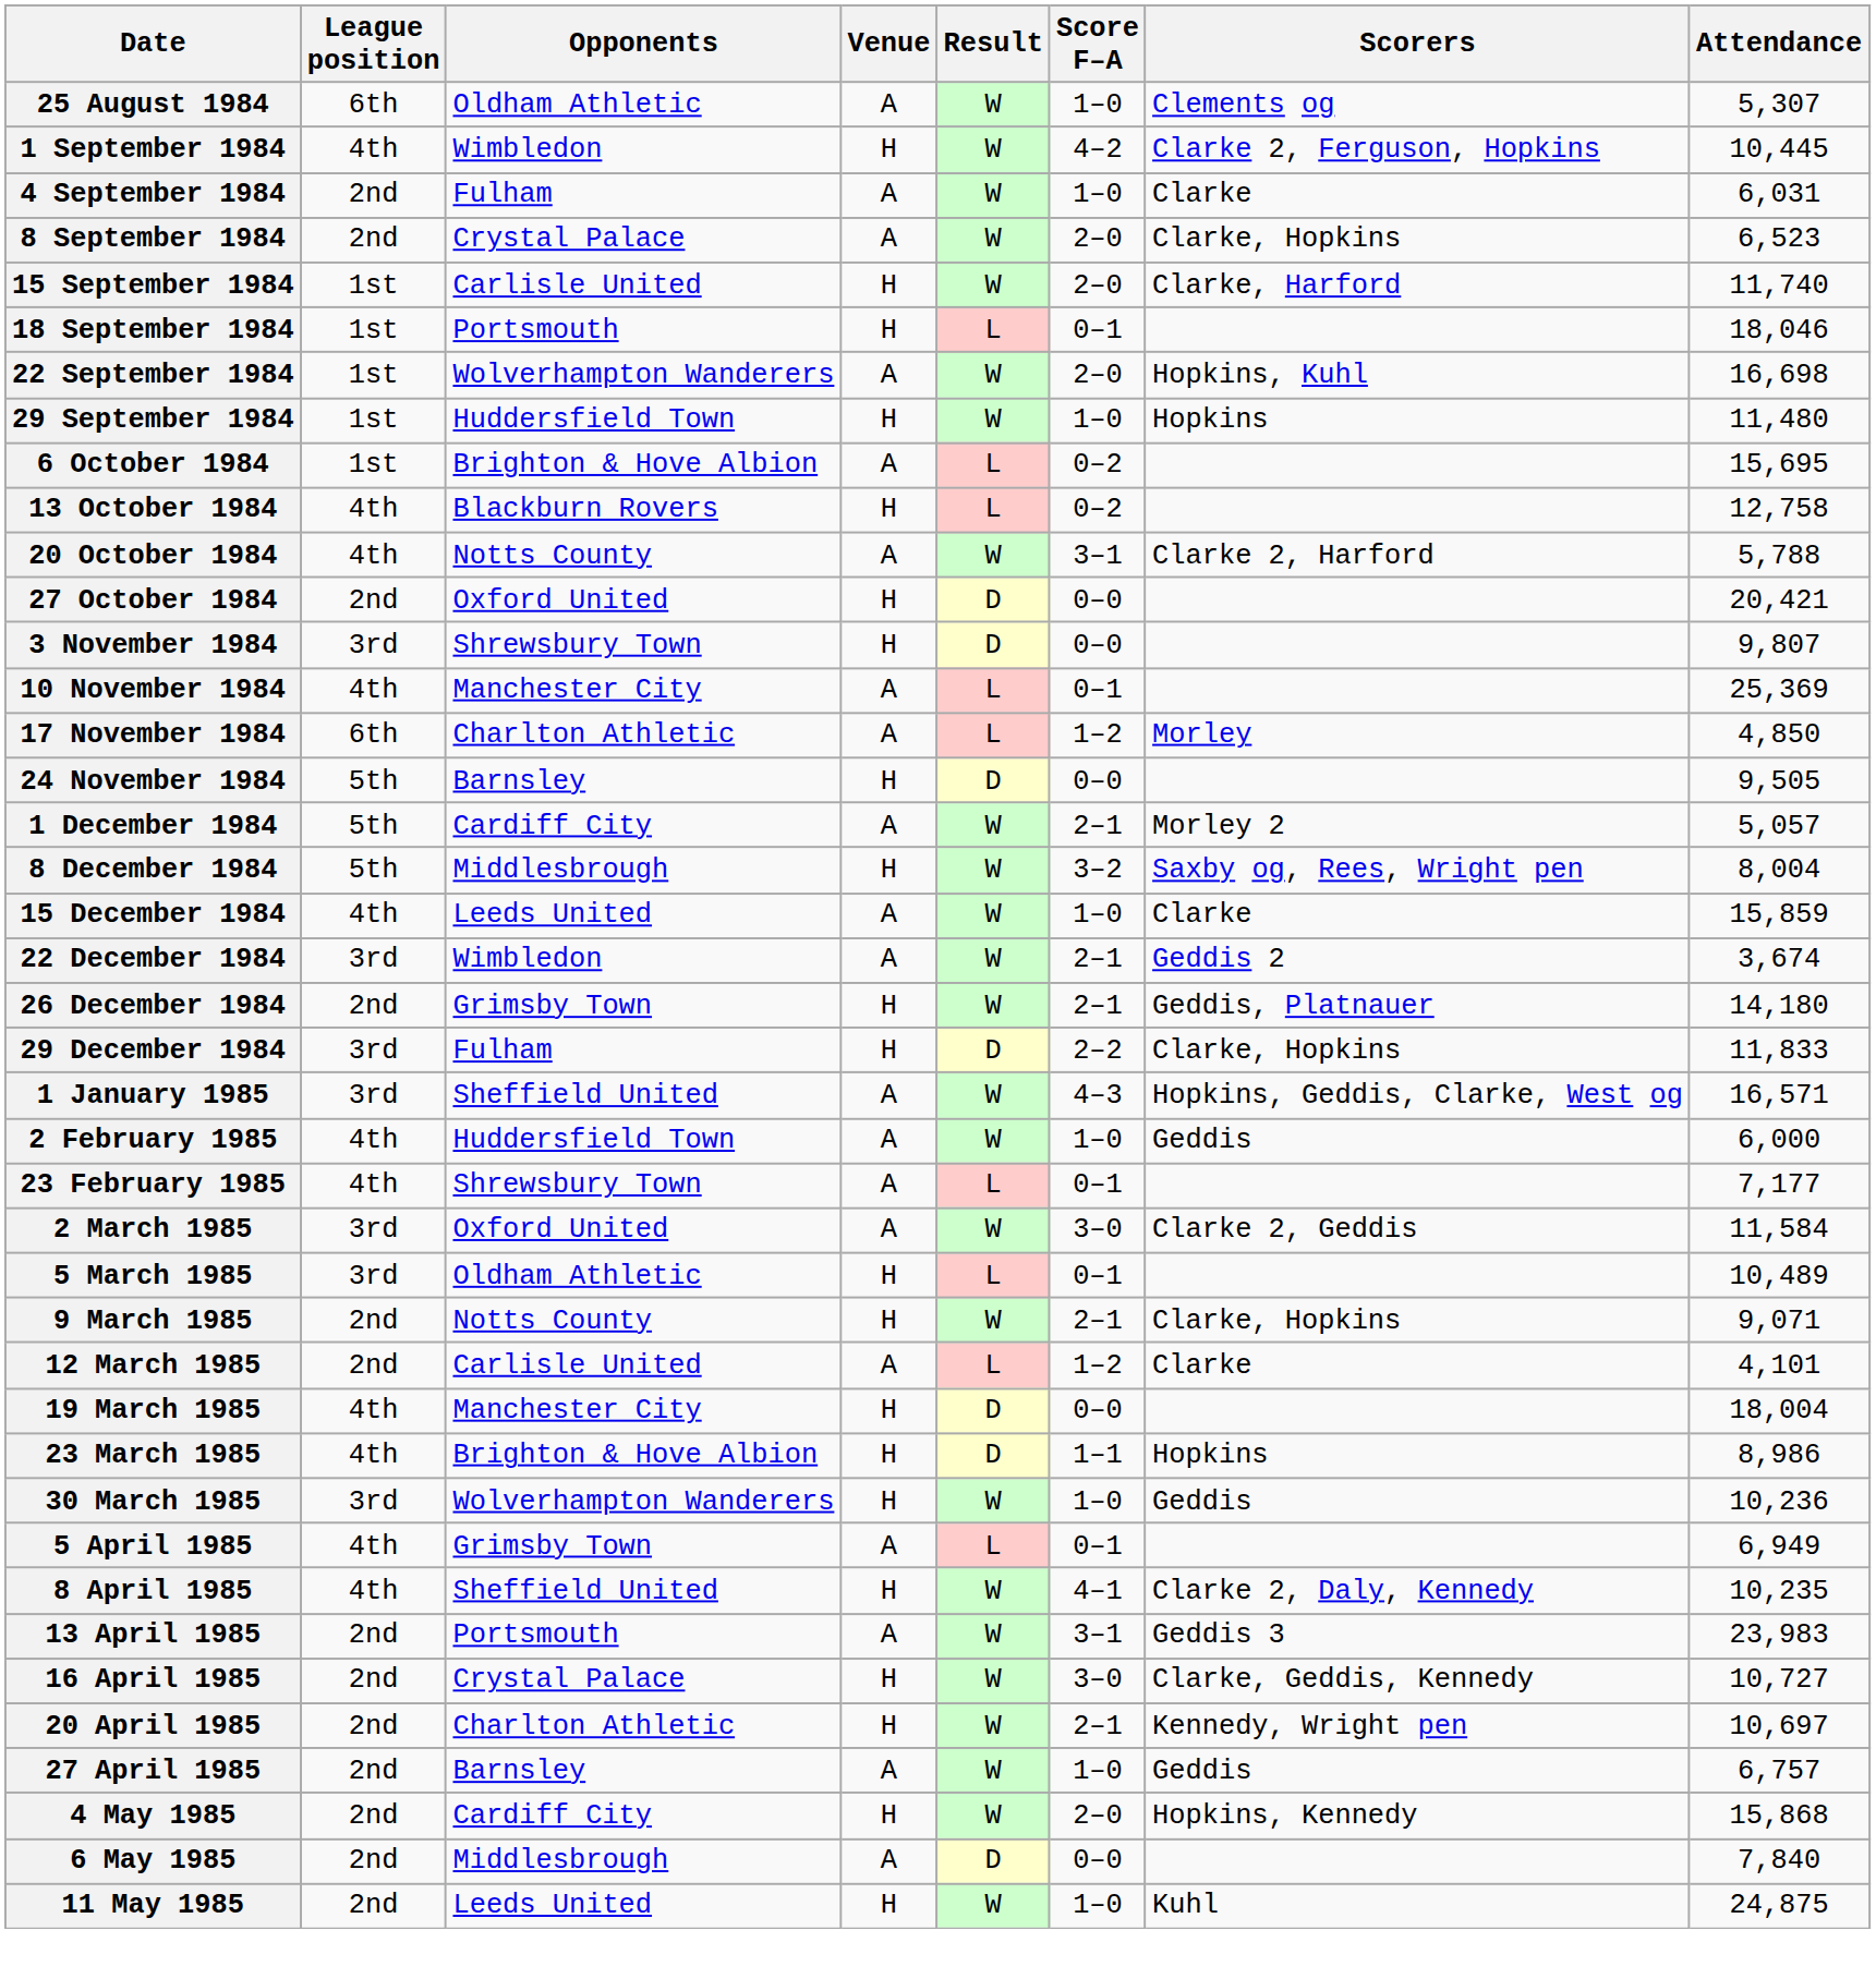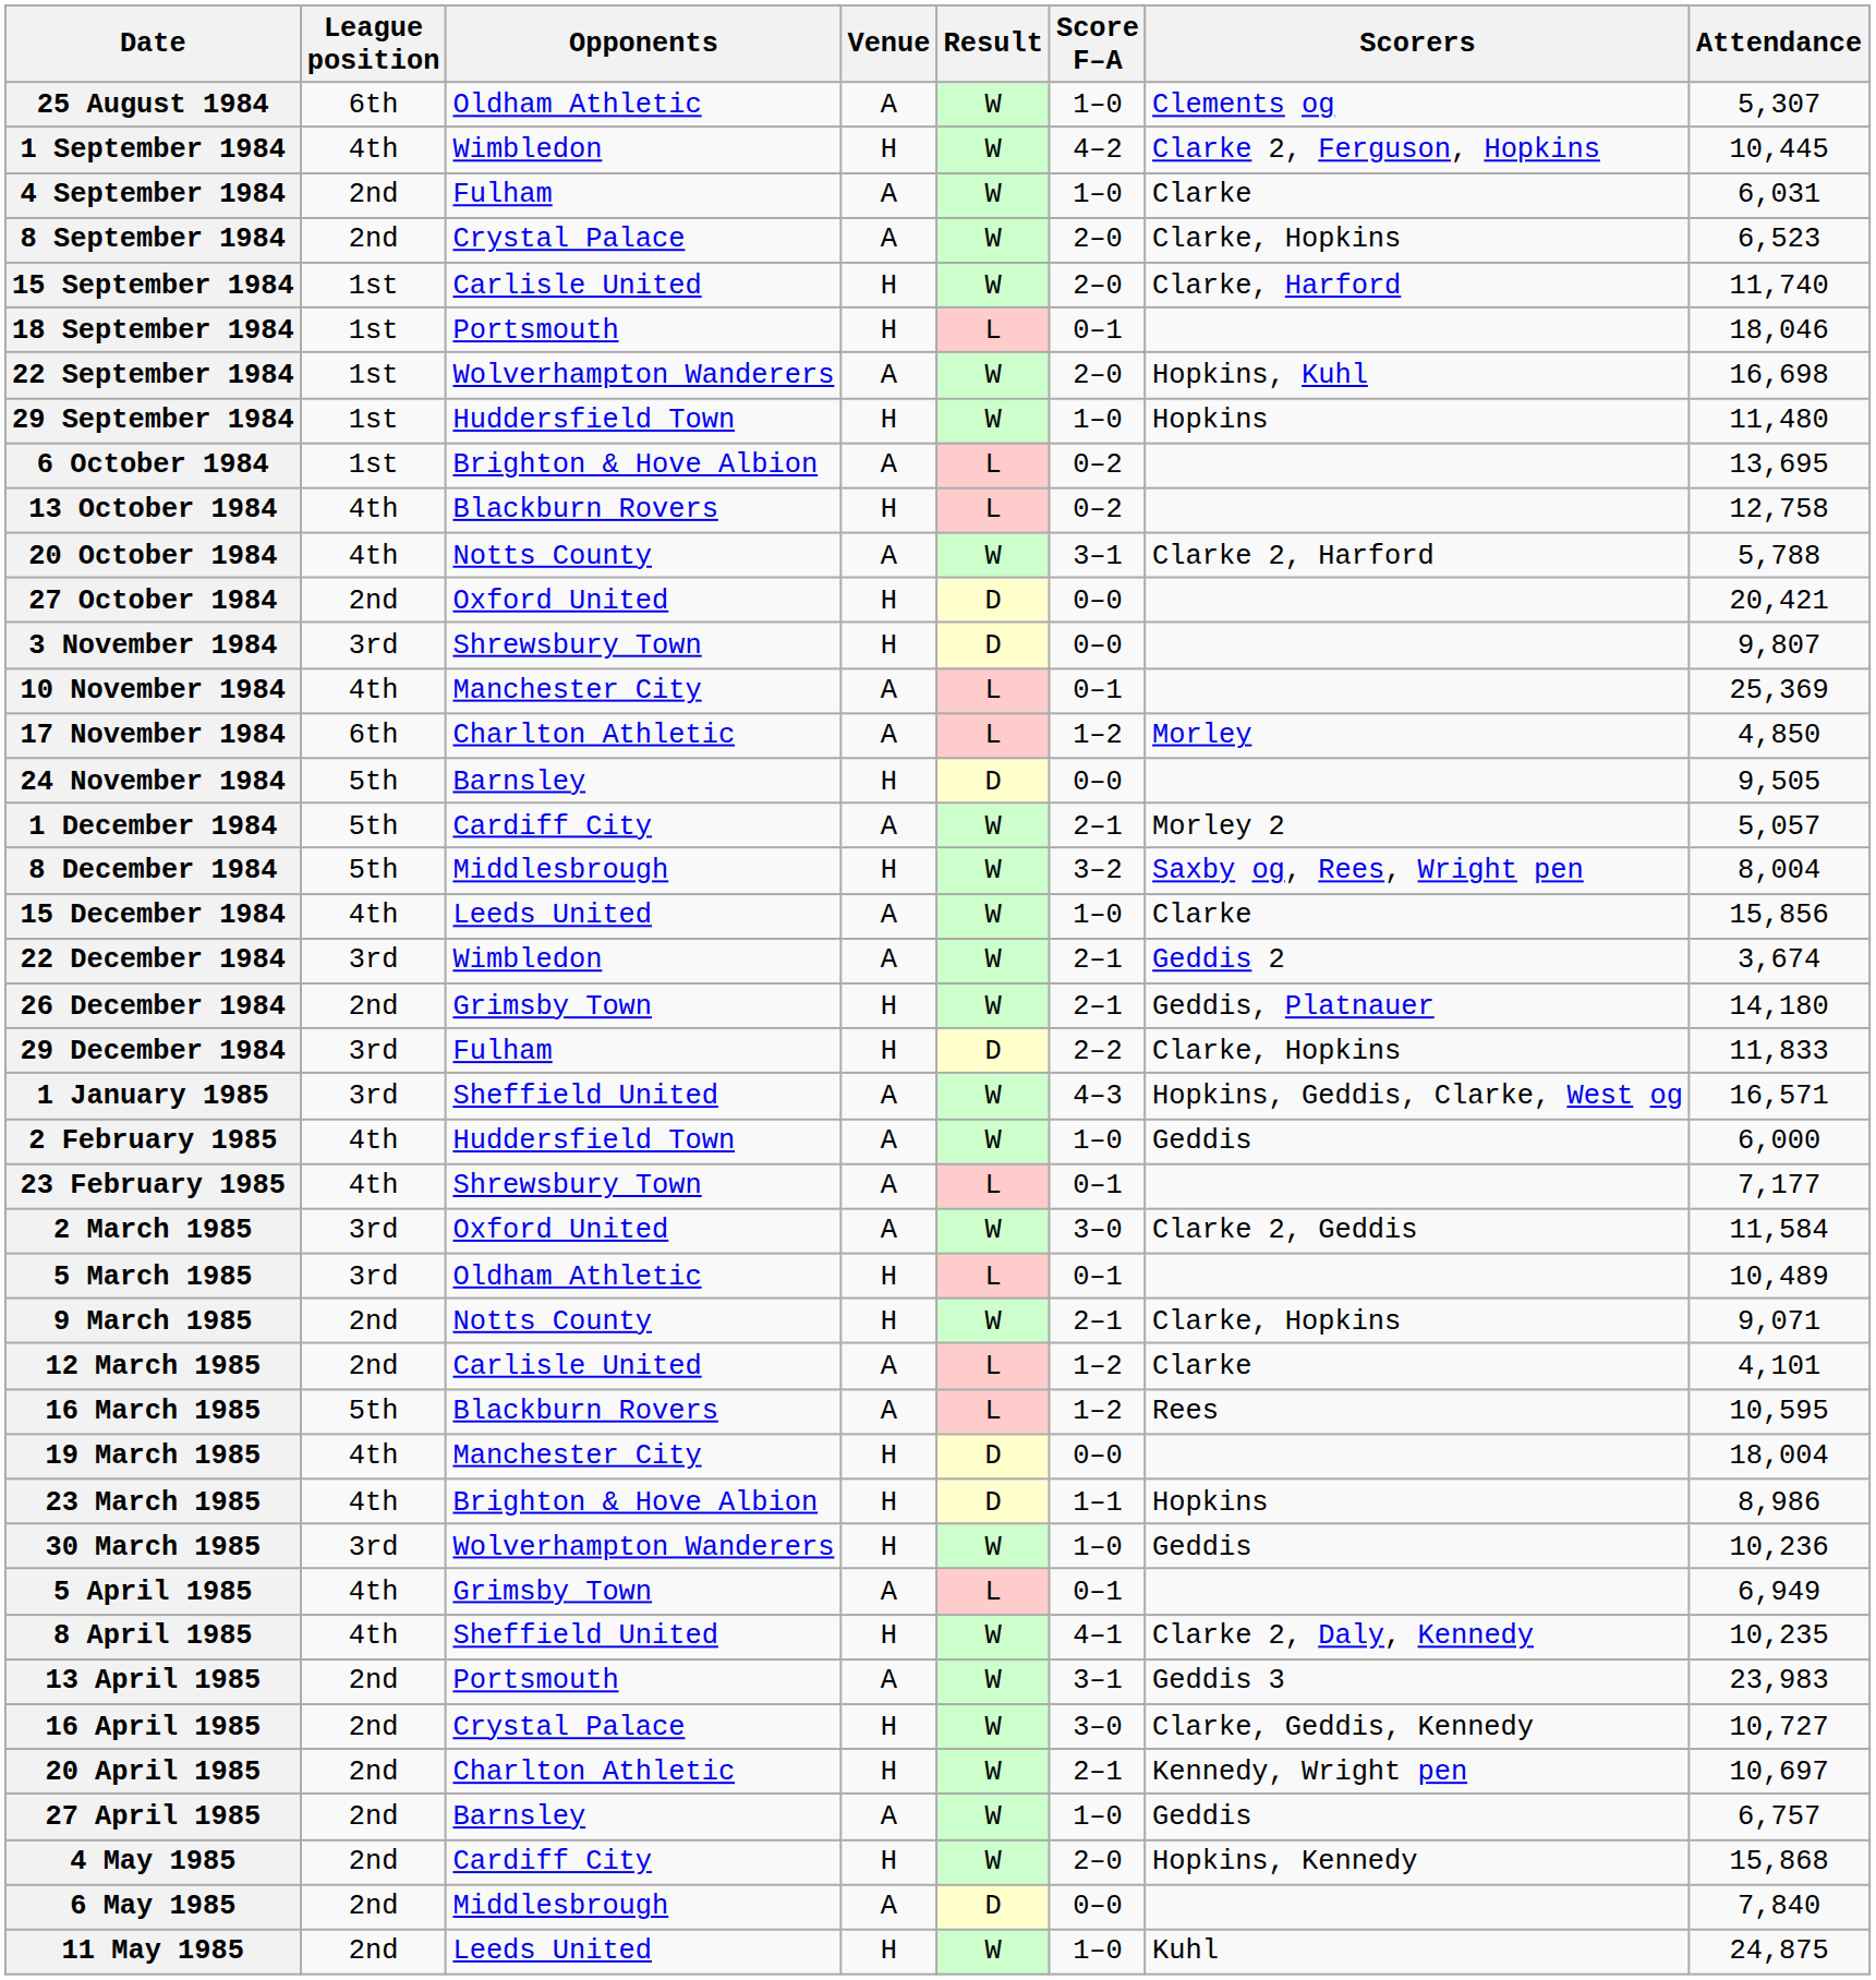 <table class="wikitable plainrowheaders" style="text-align:center">
 <tr>
 <th scope="col">Date</th>
 <th scope="col">League<br>position</th>
 <th scope="col">Opponents</th>
 <th scope="col">Venue</th>
 <th scope="col">Result</th>
 <th scope="col">Score<br>F–A</th>
 <th scope="col">Scorers</th>
 <th scope="col">Attendance</th>
 </tr>
 <tr>
 <th scope="row">25 August 1984</th>
 <td>6th</td>
 <td align="left"><a href='#'>Oldham Athletic</a></td>
 <td>A</td>
 <td style="background:#cfc">W</td>
 <td>1–0</td>
 <td align="left"><a href='#'>Clements</a> <a href='#'>og</a></td>
 <td>5,307</td>
 </tr>
 <tr>
 <th scope="row">1 September 1984</th>
 <td>4th</td>
 <td align="left"><a href='#'>Wimbledon</a></td>
 <td>H</td>
 <td style="background:#cfc">W</td>
 <td>4–2</td>
 <td align="left"><a href='#'>Clarke</a> 2, <a href='#'>Ferguson</a>, <a href='#'>Hopkins</a></td>
 <td>10,445</td>
 </tr>
 <tr>
 <th scope="row">4 September 1984</th>
 <td>2nd</td>
 <td align="left"><a href='#'>Fulham</a></td>
 <td>A</td>
 <td style="background:#cfc">W</td>
 <td>1–0</td>
 <td align="left">Clarke</td>
 <td>6,031</td>
 </tr>
 <tr>
 <th scope="row">8 September 1984</th>
 <td>2nd</td>
 <td align="left"><a href='#'>Crystal Palace</a></td>
 <td>A</td>
 <td style="background:#cfc">W</td>
 <td>2–0</td>
 <td align="left">Clarke, Hopkins</td>
 <td>6,523</td>
 </tr>
 <tr>
 <th scope="row">15 September 1984</th>
 <td>1st</td>
 <td align="left"><a href='#'>Carlisle United</a></td>
 <td>H</td>
 <td style="background:#cfc">W</td>
 <td>2–0</td>
 <td align="left">Clarke, <a href='#'>Harford</a></td>
 <td>11,740</td>
 </tr>
 <tr>
 <th scope="row">18 September 1984</th>
 <td>1st</td>
 <td align="left"><a href='#'>Portsmouth</a></td>
 <td>H</td>
 <td style="background:#fcc">L</td>
 <td>0–1</td>
 <td></td>
 <td>18,046</td>
 </tr>
 <tr>
 <th scope="row">22 September 1984</th>
 <td>1st</td>
 <td align="left"><a href='#'>Wolverhampton Wanderers</a></td>
 <td>A</td>
 <td style="background:#cfc">W</td>
 <td>2–0</td>
 <td align="left">Hopkins, <a href='#'>Kuhl</a></td>
 <td>16,698</td>
 </tr>
 <tr>
 <th scope="row">29 September 1984</th>
 <td>1st</td>
 <td align="left"><a href='#'>Huddersfield Town</a></td>
 <td>H</td>
 <td style="background:#cfc">W</td>
 <td>1–0</td>
 <td align="left">Hopkins</td>
 <td>11,480</td>
 </tr>
 <tr>
 <th scope="row">6 October 1984</th>
 <td>1st</td>
 <td align="left"><a href='#'>Brighton & Hove Albion</a></td>
 <td>A</td>
 <td style="background:#fcc">L</td>
 <td>0–2</td>
 <td></td>
-<td>15,695</td>
+<td>13,695</td>
 </tr>
 <tr>
 <th scope="row">13 October 1984</th>
 <td>4th</td>
 <td align="left"><a href='#'>Blackburn Rovers</a></td>
 <td>H</td>
 <td style="background:#fcc">L</td>
 <td>0–2</td>
 <td></td>
 <td>12,758</td>
 </tr>
 <tr>
 <th scope="row">20 October 1984</th>
 <td>4th</td>
 <td align="left"><a href='#'>Notts County</a></td>
 <td>A</td>
 <td style="background:#cfc">W</td>
 <td>3–1</td>
 <td align="left">Clarke 2, Harford</td>
 <td>5,788</td>
 </tr>
 <tr>
 <th scope="row">27 October 1984</th>
 <td>2nd</td>
 <td align="left"><a href='#'>Oxford United</a></td>
 <td>H</td>
 <td style="background:#ffc">D</td>
 <td>0–0</td>
 <td></td>
 <td>20,421</td>
 </tr>
 <tr>
 <th scope="row">3 November 1984</th>
 <td>3rd</td>
 <td align="left"><a href='#'>Shrewsbury Town</a></td>
 <td>H</td>
 <td style="background:#ffc">D</td>
 <td>0–0</td>
 <td></td>
 <td>9,807</td>
 </tr>
 <tr>
 <th scope="row">10 November 1984</th>
 <td>4th</td>
 <td align="left"><a href='#'>Manchester City</a></td>
 <td>A</td>
 <td style="background:#fcc">L</td>
 <td>0–1</td>
 <td></td>
 <td>25,369</td>
 </tr>
 <tr>
 <th scope="row">17 November 1984</th>
 <td>6th</td>
 <td align="left"><a href='#'>Charlton Athletic</a></td>
 <td>A</td>
 <td style="background:#fcc">L</td>
 <td>1–2</td>
 <td align="left"><a href='#'>Morley</a></td>
 <td>4,850</td>
 </tr>
 <tr>
 <th scope="row">24 November 1984</th>
 <td>5th</td>
 <td align="left"><a href='#'>Barnsley</a></td>
 <td>H</td>
 <td style="background:#ffc">D</td>
 <td>0–0</td>
 <td></td>
 <td>9,505</td>
 </tr>
 <tr>
 <th scope="row">1 December 1984</th>
 <td>5th</td>
 <td align="left"><a href='#'>Cardiff City</a></td>
 <td>A</td>
 <td style="background:#cfc">W</td>
 <td>2–1</td>
 <td align="left">Morley 2</td>
 <td>5,057</td>
 </tr>
 <tr>
 <th scope="row">8 December 1984</th>
 <td>5th</td>
 <td align="left"><a href='#'>Middlesbrough</a></td>
 <td>H</td>
 <td style="background:#cfc">W</td>
 <td>3–2</td>
 <td align="left"><a href='#'>Saxby</a> <a href='#'>og</a>, <a href='#'>Rees</a>, <a href='#'>Wright</a> <a href='#'>pen</a></td>
 <td>8,004</td>
 </tr>
 <tr>
 <th scope="row">15 December 1984</th>
 <td>4th</td>
 <td align="left"><a href='#'>Leeds United</a></td>
 <td>A</td>
 <td style="background:#cfc">W</td>
 <td>1–0</td>
 <td align="left">Clarke</td>
-<td>15,859</td>
+<td>15,856</td>
 </tr>
 <tr>
 <th scope="row">22 December 1984</th>
 <td>3rd</td>
 <td align="left"><a href='#'>Wimbledon</a></td>
 <td>A</td>
 <td style="background:#cfc">W</td>
 <td>2–1</td>
 <td align="left"><a href='#'>Geddis</a> 2</td>
 <td>3,674</td>
 </tr>
 <tr>
 <th scope="row">26 December 1984</th>
 <td>2nd</td>
 <td align="left"><a href='#'>Grimsby Town</a></td>
 <td>H</td>
 <td style="background:#cfc">W</td>
 <td>2–1</td>
 <td align="left">Geddis, <a href='#'>Platnauer</a></td>
 <td>14,180</td>
 </tr>
 <tr>
 <th scope="row">29 December 1984</th>
 <td>3rd</td>
 <td align="left"><a href='#'>Fulham</a></td>
 <td>H</td>
 <td style="background:#ffc">D</td>
 <td>2–2</td>
 <td align="left">Clarke, Hopkins</td>
 <td>11,833</td>
 </tr>
 <tr>
 <th scope="row">1 January 1985</th>
 <td>3rd</td>
 <td align="left"><a href='#'>Sheffield United</a></td>
 <td>A</td>
 <td style="background:#cfc">W</td>
 <td>4–3</td>
 <td align="left">Hopkins, Geddis, Clarke, <a href='#'>West</a> <a href='#'>og</a></td>
 <td>16,571</td>
 </tr>
 <tr>
 <th scope="row">2 February 1985</th>
 <td>4th</td>
 <td align="left"><a href='#'>Huddersfield Town</a></td>
 <td>A</td>
 <td style="background:#cfc">W</td>
 <td>1–0</td>
 <td align="left">Geddis</td>
 <td>6,000</td>
 </tr>
 <tr>
 <th scope="row">23 February 1985</th>
 <td>4th</td>
 <td align="left"><a href='#'>Shrewsbury Town</a></td>
 <td>A</td>
 <td style="background:#fcc">L</td>
 <td>0–1</td>
 <td></td>
 <td>7,177</td>
 </tr>
 <tr>
 <th scope="row">2 March 1985</th>
 <td>3rd</td>
 <td align="left"><a href='#'>Oxford United</a></td>
 <td>A</td>
 <td style="background:#cfc">W</td>
 <td>3–0</td>
 <td align="left">Clarke 2, Geddis</td>
 <td>11,584</td>
 </tr>
 <tr>
 <th scope="row">5 March 1985</th>
 <td>3rd</td>
 <td align="left"><a href='#'>Oldham Athletic</a></td>
 <td>H</td>
 <td style="background:#fcc">L</td>
 <td>0–1</td>
 <td></td>
 <td>10,489</td>
 </tr>
 <tr>
 <th scope="row">9 March 1985</th>
 <td>2nd</td>
 <td align="left"><a href='#'>Notts County</a></td>
 <td>H</td>
 <td style="background:#cfc">W</td>
 <td>2–1</td>
 <td align="left">Clarke, Hopkins</td>
 <td>9,071</td>
 </tr>
 <tr>
 <th scope="row">12 March 1985</th>
 <td>2nd</td>
 <td align="left"><a href='#'>Carlisle United</a></td>
 <td>A</td>
 <td style="background:#fcc">L</td>
 <td>1–2</td>
 <td align="left">Clarke</td>
 <td>4,101</td>
+</tr>
+<tr>
+<th scope="row">16 March 1985</th>
+<td>5th</td>
+<td align="left"><a href='#'>Blackburn Rovers</a></td>
+<td>A</td>
+<td style="background:#fcc">L</td>
+<td>1–2</td>
+<td align="left">Rees</td>
+<td>10,595</td>
 </tr>
 <tr>
 <th scope="row">19 March 1985</th>
 <td>4th</td>
 <td align="left"><a href='#'>Manchester City</a></td>
 <td>H</td>
 <td style="background:#ffc">D</td>
 <td>0–0</td>
 <td></td>
 <td>18,004</td>
 </tr>
 <tr>
 <th scope="row">23 March 1985</th>
 <td>4th</td>
 <td align="left"><a href='#'>Brighton & Hove Albion</a></td>
 <td>H</td>
 <td style="background:#ffc">D</td>
 <td>1–1</td>
 <td align="left">Hopkins</td>
 <td>8,986</td>
 </tr>
 <tr>
 <th scope="row">30 March 1985</th>
 <td>3rd</td>
 <td align="left"><a href='#'>Wolverhampton Wanderers</a></td>
 <td>H</td>
 <td style="background:#cfc">W</td>
 <td>1–0</td>
 <td align="left">Geddis</td>
 <td>10,236</td>
 </tr>
 <tr>
 <th scope="row">5 April 1985</th>
 <td>4th</td>
 <td align="left"><a href='#'>Grimsby Town</a></td>
 <td>A</td>
 <td style="background:#fcc">L</td>
 <td>0–1</td>
 <td></td>
 <td>6,949</td>
 </tr>
 <tr>
 <th scope="row">8 April 1985</th>
 <td>4th</td>
 <td align="left"><a href='#'>Sheffield United</a></td>
 <td>H</td>
 <td style="background:#cfc">W</td>
 <td>4–1</td>
 <td align="left">Clarke 2, <a href='#'>Daly</a>, <a href='#'>Kennedy</a></td>
 <td>10,235</td>
 </tr>
 <tr>
 <th scope="row">13 April 1985</th>
 <td>2nd</td>
 <td align="left"><a href='#'>Portsmouth</a></td>
 <td>A</td>
 <td style="background:#cfc">W</td>
 <td>3–1</td>
 <td align="left">Geddis 3</td>
 <td>23,983</td>
 </tr>
 <tr>
 <th scope="row">16 April 1985</th>
 <td>2nd</td>
 <td align="left"><a href='#'>Crystal Palace</a></td>
 <td>H</td>
 <td style="background:#cfc">W</td>
 <td>3–0</td>
 <td align="left">Clarke, Geddis, Kennedy</td>
 <td>10,727</td>
 </tr>
 <tr>
 <th scope="row">20 April 1985</th>
 <td>2nd</td>
 <td align="left"><a href='#'>Charlton Athletic</a></td>
 <td>H</td>
 <td style="background:#cfc">W</td>
 <td>2–1</td>
 <td align="left">Kennedy, Wright <a href='#'>pen</a></td>
 <td>10,697</td>
 </tr>
 <tr>
 <th scope="row">27 April 1985</th>
 <td>2nd</td>
 <td align="left"><a href='#'>Barnsley</a></td>
 <td>A</td>
 <td style="background:#cfc">W</td>
 <td>1–0</td>
 <td align="left">Geddis</td>
 <td>6,757</td>
 </tr>
 <tr>
 <th scope="row">4 May 1985</th>
 <td>2nd</td>
 <td align="left"><a href='#'>Cardiff City</a></td>
 <td>H</td>
 <td style="background:#cfc">W</td>
 <td>2–0</td>
 <td align="left">Hopkins, Kennedy</td>
 <td>15,868</td>
 </tr>
 <tr>
 <th scope="row">6 May 1985</th>
 <td>2nd</td>
 <td align="left"><a href='#'>Middlesbrough</a></td>
 <td>A</td>
 <td style="background:#ffc">D</td>
 <td>0–0</td>
 <td></td>
 <td>7,840</td>
 </tr>
 <tr>
 <th scope="row">11 May 1985</th>
 <td>2nd</td>
 <td align="left"><a href='#'>Leeds United</a></td>
 <td>H</td>
 <td style="background:#cfc">W</td>
 <td>1–0</td>
 <td align="left">Kuhl</td>
 <td>24,875</td>
 </tr>
 </table>
